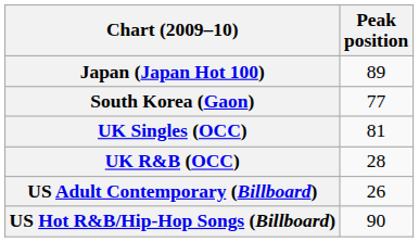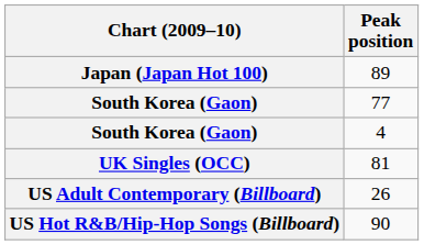 <table class="wikitable sortable plainrowheaders">
 <tr>
 <th scope="col">Chart (2009–10)</th>
 <th scope="col">Peak<br>position</th>
 </tr>
 <tr>
 <th scope="row">Japan (<a href='#'>Japan Hot 100</a>)</th>
 <td style="text-align:center;">89</td>
 </tr>
 <tr>
 <th scope="row">South Korea (<a href='#'>Gaon</a>)<br> </th>
 <td style="text-align:center;">77</td>
 </tr>
 <tr>
+<th scope="row">South Korea (<a href='#'>Gaon</a>)<br> </th>
+<td style="text-align:center;">4</td>
+</tr>
+<tr>
 <th scope="row"><a href='#'>UK Singles</a> (<a href='#'>OCC</a>)</th>
 <td style="text-align:center;">81</td>
-</tr>
-<tr>
-<th scope="row"><a href='#'>UK R&B</a> (<a href='#'>OCC</a>)</th>
-<td style="text-align:center;">28</td>
 </tr>
 <tr>
 <th scope="row">US <a href='#'>Adult Contemporary</a>  (<em><a href='#'>Billboard</a></em>)</th>
 <td style="text-align:center;">26</td>
 </tr>
 <tr>
 <th scope="row">US <a href='#'>Hot R&B/Hip-Hop Songs</a>  (<em>Billboard</em>)</th>
 <td style="text-align:center;">90</td>
 </tr>
 </table>
